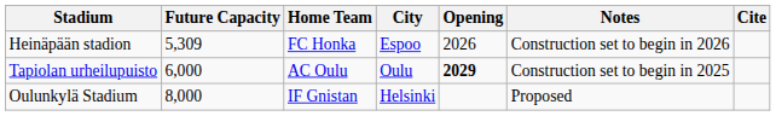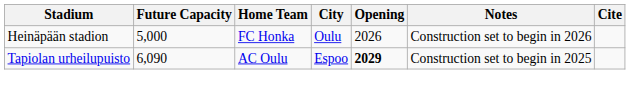 <table class="wikitable">
 <tr>
 <th>Stadium</th>
 <th>Future Capacity</th>
 <th>Home Team</th>
 <th>City</th>
 <th>Opening</th>
 <th>Notes</th>
 <th>Cite</th>
 </tr>
 <tr>
 <td>Heinäpään stadion</td>
-<td>5,309</td>
+<td>5,000</td>
 <td><a href='#'>FC Honka</a></td>
-<td><a href='#'>Espoo</a></td>
+<td><a href='#'>Oulu</a></td>
 <td>2026</td>
 <td>Construction set to begin in 2026</td>
 <td></td>
 </tr>
 <tr>
 <td><a href='#'>Tapiolan urheilupuisto</a></td>
-<td>6,000</td>
+<td>6,090</td>
 <td><a href='#'>AC Oulu</a></td>
-<td><a href='#'>Oulu</a></td>
+<td><a href='#'>Espoo</a></td>
 <td><strong>2029</strong></td>
 <td>Construction set to begin in 2025</td>
 <td></td>
 </tr>
-<tr>
-<td>Oulunkylä Stadium</td>
-<td>8,000</td>
-<td><a href='#'>IF Gnistan</a></td>
-<td><a href='#'>Helsinki</a></td>
-<td></td>
-<td>Proposed</td>
-<td></td>
-</tr>
 </table>
